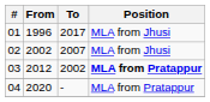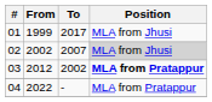 <table class="wikitable sortable">
 <tr>
 <th>#</th>
 <th>From</th>
 <th>To</th>
 <th>Position</th>
 </tr>
 <tr>
 <td>01</td>
-<td>1996</td>
+<td>1999</td>
 <td>2017</td>
 <td><a href='#'>MLA</a> from <a href='#'>Jhusi</a></td>
 </tr>
 <tr>
 <td>02</td>
 <td>2002</td>
 <td>2007</td>
-<td><a href='#'>MLA</a> from <a href='#'>Jhusi</a></td>
+<td style="background: lightgrey;"><a href='#'>MLA</a> from <a href='#'>Jhusi</a></td>
 </tr>
 <tr>
 <td>03</td>
 <td>2012</td>
 <td>2002</td>
 <td><strong><a href='#'>MLA</a> from <a href='#'>Pratappur</a></strong></td>
 </tr>
 <tr>
 </tr>
 <tr>
 <td>04</td>
-<td>2020</td>
+<td>2022</td>
 <td>-</td>
 <td><a href='#'>MLA</a> from <a href='#'>Pratappur</a></td>
 </tr>
 <tr>
 </tr>
 </table>
